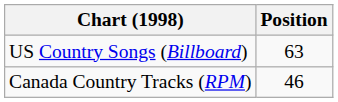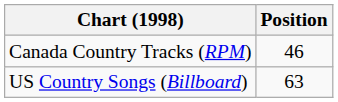 <table class="wikitable sortable">
 <tr>
 <th scope="col">Chart (1998)</th>
 <th scope="col">Position</th>
 </tr>
 <tr>
+<td>Canada Country Tracks (<em><a href='#'>RPM</a></em>)</td>
+<td align="center">46</td>
+</tr>
+<tr>
 <td>US <a href='#'>Country Songs</a> (<em><a href='#'>Billboard</a></em>)</td>
 <td align="center">63</td>
 </tr>
-<tr>
-<td>Canada Country Tracks (<em><a href='#'>RPM</a></em>)</td>
-<td align="center">46</td>
-</tr>
 </table>
